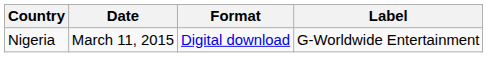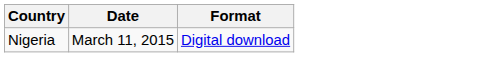 <table class="wikitable sortable">
 <tr>
 <th>Country</th>
 <th>Date</th>
 <th>Format</th>
-<th>Label</th>
 </tr>
 <tr>
 <td>Nigeria</td>
 <td>March 11, 2015</td>
 <td><a href='#'>Digital download</a></td>
-<td>G-Worldwide Entertainment</td>
 </tr>
 </table>
